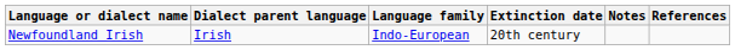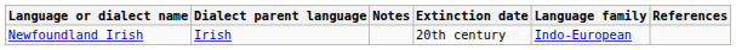 <table class="wikitable sortable">
 <tr>
 <th>Language or dialect name</th>
 <th>Dialect parent language</th>
+<th>Notes</th>
+<th>Extinction date</th>
 <th>Language family</th>
-<th>Extinction date</th>
-<th>Notes</th>
 <th>References</th>
 </tr>
 <tr>
 <td><a href='#'>Newfoundland Irish</a></td>
 <td><a href='#'>Irish</a></td>
+<td></td>
+<td>20th century</td>
 <td><a href='#'>Indo-European</a></td>
-<td>20th century</td>
-<td></td>
 <td></td>
 </tr>
 </table>
